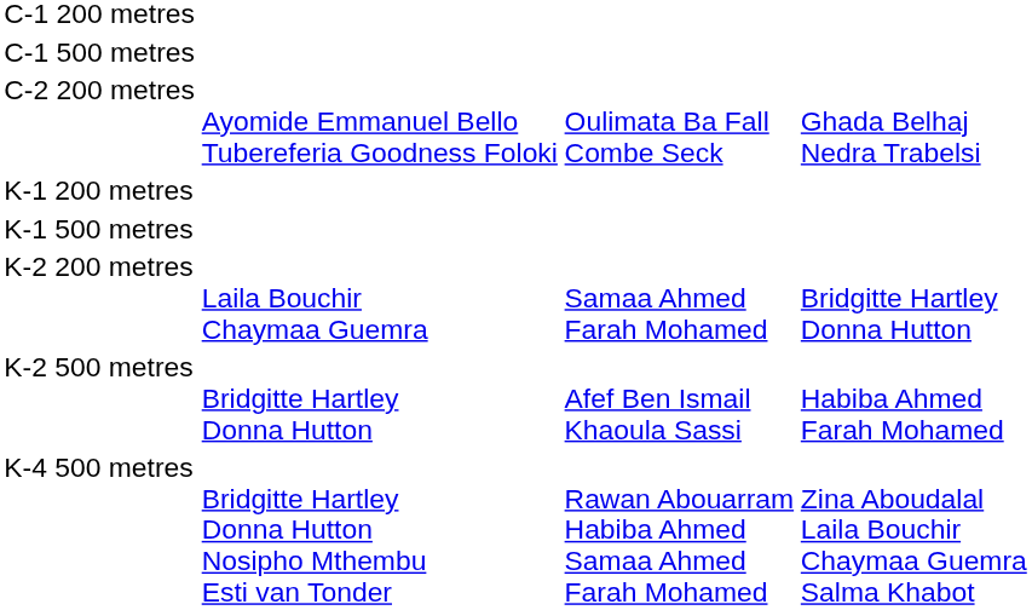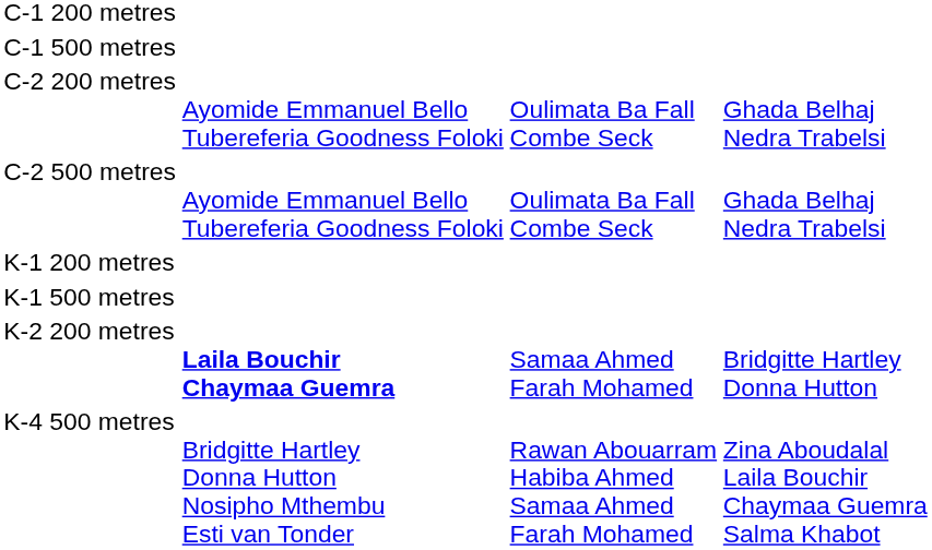 <table>
 <tr>
 <td>C-1 200 metres</td>
 <td></td>
 <td></td>
 <td></td>
 </tr>
 <tr>
 <td>C-1 500 metres</td>
 <td></td>
 <td></td>
 <td></td>
 </tr>
 <tr valign="top">
 <td>C-2 200 metres</td>
 <td><br><a href='#'>Ayomide Emmanuel Bello</a><br><a href='#'>Tubereferia Goodness Foloki</a></td>
 <td><br><a href='#'>Oulimata Ba Fall</a><br><a href='#'>Combe Seck</a></td>
 <td><br><a href='#'>Ghada Belhaj</a><br><a href='#'>Nedra Trabelsi</a></td>
 </tr>
+<tr valign="top">
+<td>C-2 500 metres</td>
+<td><br><a href='#'>Ayomide Emmanuel Bello</a><br><a href='#'>Tubereferia Goodness Foloki</a></td>
+<td><br><a href='#'>Oulimata Ba Fall</a><br><a href='#'>Combe Seck</a></td>
+<td><br><a href='#'>Ghada Belhaj</a><br><a href='#'>Nedra Trabelsi</a></td>
+</tr>
 <tr>
 <td>K-1 200 metres</td>
 <td></td>
 <td></td>
 <td></td>
 </tr>
 <tr>
 <td>K-1 500 metres</td>
 <td></td>
 <td></td>
 <td></td>
 </tr>
 <tr valign="top">
 <td>K-2 200 metres</td>
-<td><br><a href='#'>Laila Bouchir</a><br><a href='#'>Chaymaa Guemra</a></td>
+<td><strong><br><a href='#'>Laila Bouchir</a><br><a href='#'>Chaymaa Guemra</a></strong></td>
 <td><br><a href='#'>Samaa Ahmed</a><br><a href='#'>Farah Mohamed</a></td>
 <td><br><a href='#'>Bridgitte Hartley</a><br><a href='#'>Donna Hutton</a></td>
-</tr>
-<tr valign="top">
-<td>K-2 500 metres</td>
-<td><br><a href='#'>Bridgitte Hartley</a><br><a href='#'>Donna Hutton</a></td>
-<td><br><a href='#'>Afef Ben Ismail</a><br><a href='#'>Khaoula Sassi</a></td>
-<td><br><a href='#'>Habiba Ahmed</a><br><a href='#'>Farah Mohamed</a></td>
 </tr>
 <tr valign="top">
 <td>K-4 500 metres</td>
 <td><br><a href='#'>Bridgitte Hartley</a><br><a href='#'>Donna Hutton</a><br><a href='#'>Nosipho Mthembu</a><br><a href='#'>Esti van Tonder</a></td>
 <td><br><a href='#'>Rawan Abouarram</a><br><a href='#'>Habiba Ahmed</a><br><a href='#'>Samaa Ahmed</a><br><a href='#'>Farah Mohamed</a></td>
 <td><br><a href='#'>Zina Aboudalal</a><br><a href='#'>Laila Bouchir</a><br><a href='#'>Chaymaa Guemra</a><br><a href='#'>Salma Khabot</a></td>
 </tr>
 </table>
